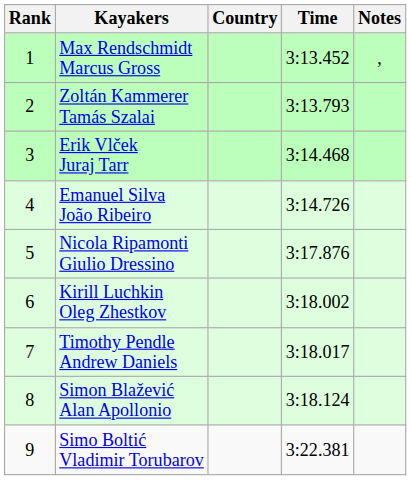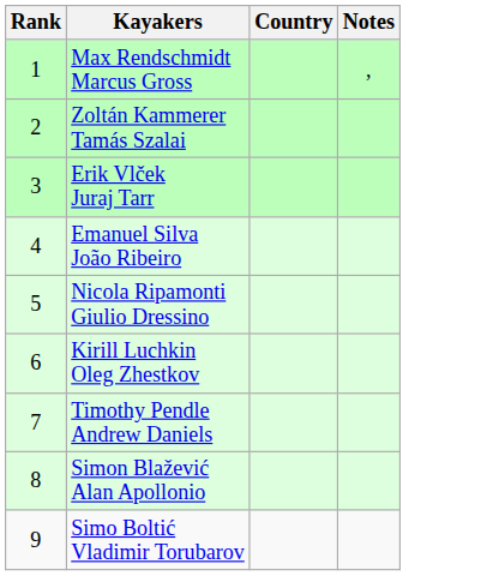 <table class="wikitable" style="text-align:center">
 <tr>
 <th>Rank</th>
 <th>Kayakers</th>
 <th>Country</th>
-<th>Time</th>
 <th>Notes</th>
 </tr>
 <tr bgcolor=bbffbb>
 <td>1</td>
 <td align="left"><a href='#'>Max Rendschmidt</a><br><a href='#'>Marcus Gross</a></td>
 <td align="left"></td>
-<td>3:13.452</td>
 <td>, <strong></strong></td>
 </tr>
 <tr bgcolor=bbffbb>
 <td>2</td>
 <td align="left"><a href='#'>Zoltán Kammerer</a><br><a href='#'>Tamás Szalai</a></td>
 <td align="left"></td>
-<td>3:13.793</td>
 <td></td>
 </tr>
 <tr bgcolor=bbffbb>
 <td>3</td>
 <td align="left"><a href='#'>Erik Vlček</a><br><a href='#'>Juraj Tarr</a></td>
 <td align="left"></td>
-<td>3:14.468</td>
 <td></td>
 </tr>
 <tr bgcolor=ddffdd>
 <td>4</td>
 <td align="left"><a href='#'>Emanuel Silva</a><br><a href='#'>João Ribeiro</a></td>
 <td align="left"></td>
-<td>3:14.726</td>
 <td></td>
 </tr>
 <tr bgcolor=ddffdd>
 <td>5</td>
 <td align="left"><a href='#'>Nicola Ripamonti</a><br><a href='#'>Giulio Dressino</a></td>
 <td align="left"></td>
-<td>3:17.876</td>
 <td></td>
 </tr>
 <tr bgcolor=ddffdd>
 <td>6</td>
 <td align="left"><a href='#'>Kirill Luchkin</a><br><a href='#'>Oleg Zhestkov</a></td>
 <td align="left"></td>
-<td>3:18.002</td>
 <td></td>
 </tr>
 <tr bgcolor=ddffdd>
 <td>7</td>
 <td align="left"><a href='#'>Timothy Pendle</a><br><a href='#'>Andrew Daniels</a></td>
 <td align="left"></td>
-<td>3:18.017</td>
 <td></td>
 </tr>
 <tr bgcolor=ddffdd>
 <td>8</td>
 <td align="left"><a href='#'>Simon Blažević</a><br><a href='#'>Alan Apollonio</a></td>
 <td align="left"></td>
-<td>3:18.124</td>
 <td></td>
 </tr>
 <tr>
 <td>9</td>
 <td align="left"><a href='#'>Simo Boltić</a><br><a href='#'>Vladimir Torubarov</a></td>
 <td align="left"></td>
-<td>3:22.381</td>
 <td></td>
 </tr>
 </table>
